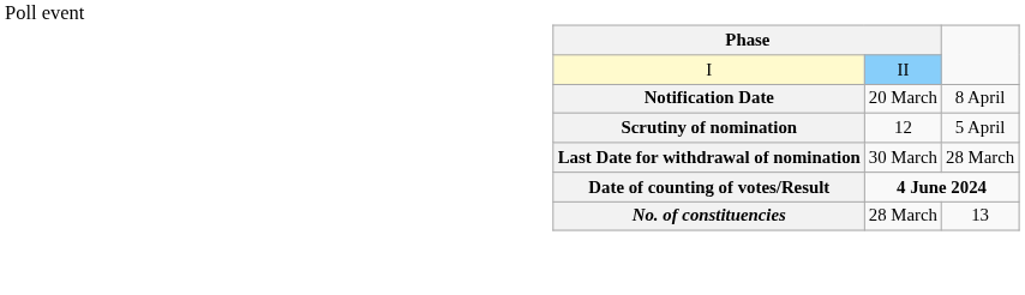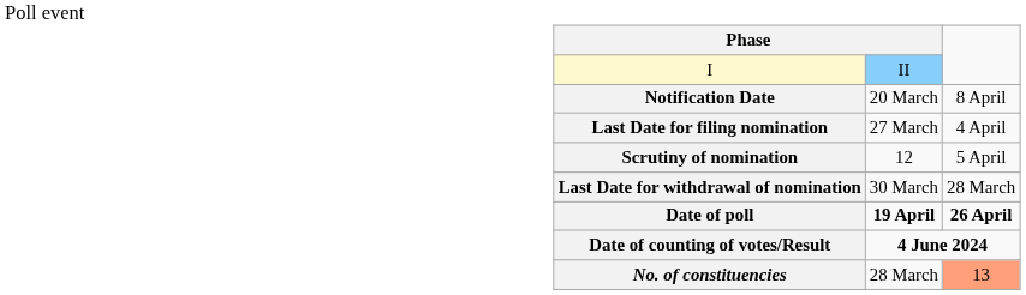 <table class="wikitable"style="text-align:center;margin:auto;font-size:90%;>
 <tr>
 <th rowspan="2">Poll event</th>
 <th colspan="2">Phase</th>
 </tr>
 <tr>
 <td bgcolor="#FFFACD">I</td>
 <td bgcolor="#87CEFA">II</td>
 </tr>
 <tr>
 <th>Notification Date</th>
 <td>20 March</td>
 <td>8 April</td>
 </tr>
 <tr>
+<th>Last Date for filing nomination</th>
+<td>27 March</td>
+<td>4 April</td>
+</tr>
+<tr>
 <th>Scrutiny of nomination</th>
 <td>12</td>
 <td>5 April</td>
 </tr>
 <tr>
 <th>Last Date for withdrawal of nomination</th>
 <td>30 March</td>
 <td>28 March</td>
 </tr>
 <tr>
+<th>Date of poll</th>
+<td><strong>19 April</strong></td>
+<td><strong>26 April</strong></td>
+</tr>
+<tr>
 <th>Date of counting of votes/Result</th>
 <td colspan="2"><strong>4 June 2024</strong></td>
 </tr>
 <tr>
 <th><strong><em>No. of constituencies</em></strong></th>
 <td>28 March</td>
-<td>13</td>
+<td style="background: lightsalmon;">13</td>
 </tr>
 </table>
